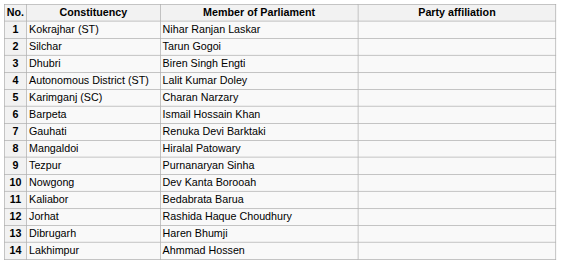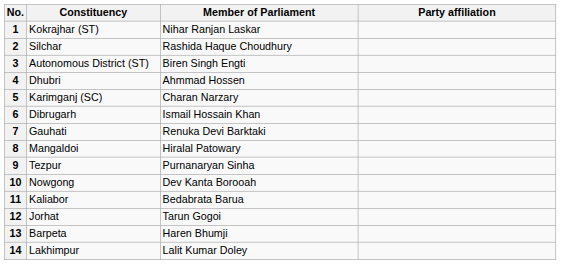 <table class="wikitable sortable">
 <tr style="text-align:center;">
 <th>No.</th>
 <th style="width:12em">Constituency</th>
 <th style="width:18em">Member of Parliament</th>
 <th colspan="2" style="width:18em">Party affiliation</th>
 </tr>
 <tr>
 <th>1</th>
 <td>Kokrajhar (ST)</td>
 <td>Nihar Ranjan Laskar</td>
 <td></td>
 </tr>
 <tr>
 <th>2</th>
 <td>Silchar</td>
-<td>Tarun Gogoi</td>
+<td>Rashida Haque Choudhury</td>
 <td></td>
 </tr>
 <tr>
 <th>3</th>
-<td>Dhubri</td>
+<td>Autonomous District (ST)</td>
 <td>Biren Singh Engti</td>
 <td></td>
 </tr>
 <tr>
 <th>4</th>
-<td>Autonomous District (ST)</td>
-<td>Lalit Kumar Doley</td>
+<td>Dhubri</td>
+<td>Ahmmad Hossen</td>
 <td></td>
 </tr>
 <tr>
 <th>5</th>
 <td>Karimganj (SC)</td>
 <td>Charan Narzary</td>
 <td></td>
 </tr>
 <tr>
 <th>6</th>
-<td>Barpeta</td>
+<td>Dibrugarh</td>
 <td>Ismail Hossain Khan</td>
 <td></td>
 </tr>
 <tr>
 <th>7</th>
 <td>Gauhati</td>
 <td>Renuka Devi Barktaki</td>
 <td></td>
 </tr>
 <tr>
 <th>8</th>
 <td>Mangaldoi</td>
 <td>Hiralal Patowary</td>
 <td></td>
 </tr>
 <tr>
 <th>9</th>
 <td>Tezpur</td>
 <td>Purnanaryan Sinha</td>
 <td></td>
 </tr>
 <tr>
 <th>10</th>
 <td>Nowgong</td>
 <td>Dev Kanta Borooah</td>
 <td></td>
 </tr>
 <tr>
 <th>11</th>
 <td>Kaliabor</td>
 <td>Bedabrata Barua</td>
 <td></td>
 </tr>
 <tr>
 <th>12</th>
 <td>Jorhat</td>
-<td>Rashida Haque Choudhury</td>
+<td>Tarun Gogoi</td>
 <td></td>
 </tr>
 <tr>
 <th>13</th>
-<td>Dibrugarh</td>
+<td>Barpeta</td>
 <td>Haren Bhumji</td>
 <td></td>
 </tr>
 <tr>
 <th>14</th>
 <td>Lakhimpur</td>
-<td>Ahmmad Hossen</td>
+<td>Lalit Kumar Doley</td>
 <td></td>
 </tr>
 </table>
